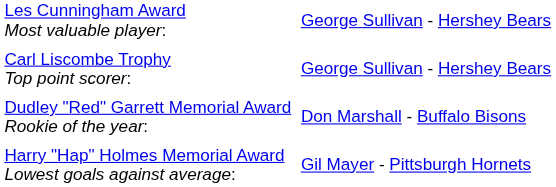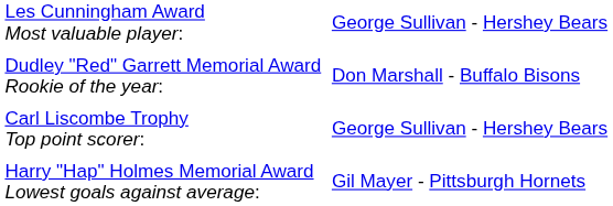 <table cellpadding="3" cellspacing="3">
 <tr>
 <td><a href='#'>Les Cunningham Award</a><br><em>Most valuable player</em>:</td>
-<td><a href='#'>George Sullivan</a> - <a href='#'>Hershey Bears</a></td>
-</tr>
-<tr>
-<td><a href='#'>Carl Liscombe Trophy</a><br><em>Top point scorer</em>:</td>
 <td><a href='#'>George Sullivan</a> - <a href='#'>Hershey Bears</a></td>
 </tr>
 <tr>
 <td><a href='#'>Dudley "Red" Garrett Memorial Award</a><br><em>Rookie of the year</em>:</td>
 <td><a href='#'>Don Marshall</a> - <a href='#'>Buffalo Bisons</a></td>
 </tr>
 <tr>
+<td><a href='#'>Carl Liscombe Trophy</a><br><em>Top point scorer</em>:</td>
+<td><a href='#'>George Sullivan</a> - <a href='#'>Hershey Bears</a></td>
+</tr>
+<tr>
 <td><a href='#'>Harry "Hap" Holmes Memorial Award</a><br><em>Lowest goals against average</em>:</td>
 <td><a href='#'>Gil Mayer</a> - <a href='#'>Pittsburgh Hornets</a></td>
 </tr>
 </table>
